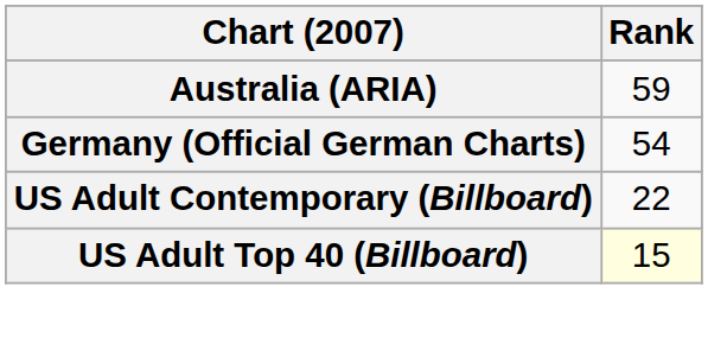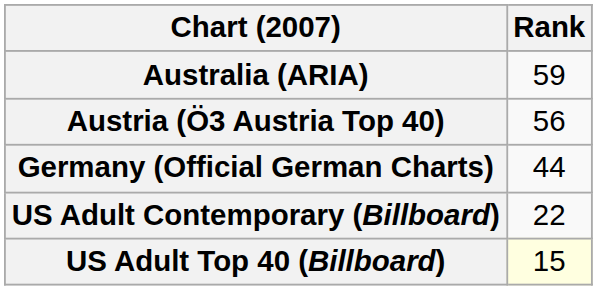 <table class="wikitable sortable plainrowheaders" style="text-align:center">
 <tr>
 <th>Chart (2007)</th>
 <th>Rank</th>
 </tr>
 <tr>
 <th scope="row">Australia (ARIA)</th>
 <td>59</td>
 </tr>
 <tr>
+<th scope="row">Austria (Ö3 Austria Top 40)</th>
+<td>56</td>
+</tr>
+<tr>
 <th scope="row">Germany (Official German Charts)</th>
-<td>54</td>
+<td>44</td>
 </tr>
 <tr>
 <th scope="row">US Adult Contemporary (<em>Billboard</em>)</th>
 <td>22</td>
 </tr>
 <tr>
 <th scope="row">US Adult Top 40 (<em>Billboard</em>)</th>
 <td style="background: lightyellow;">15</td>
 </tr>
 </table>
